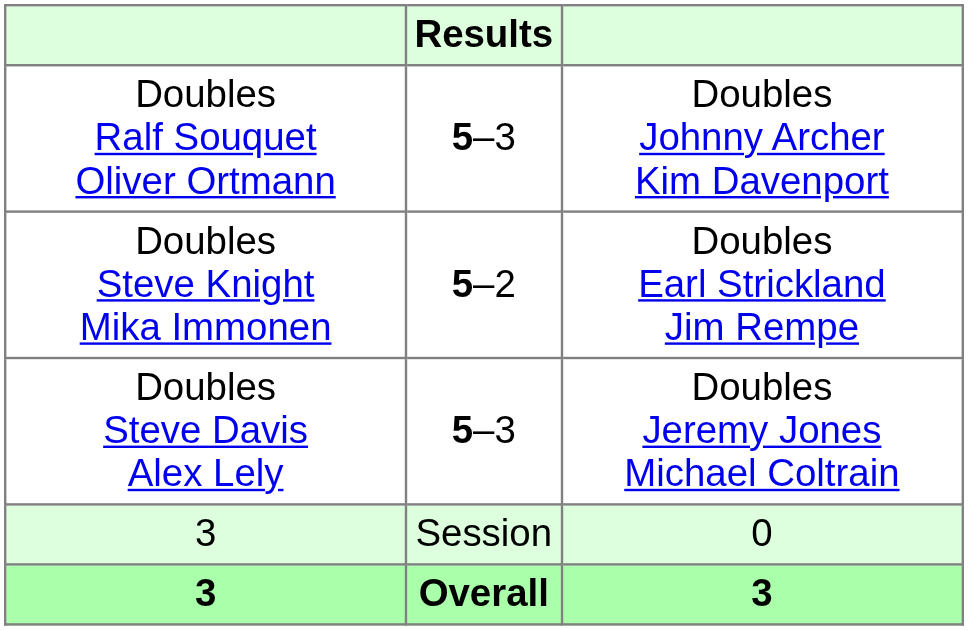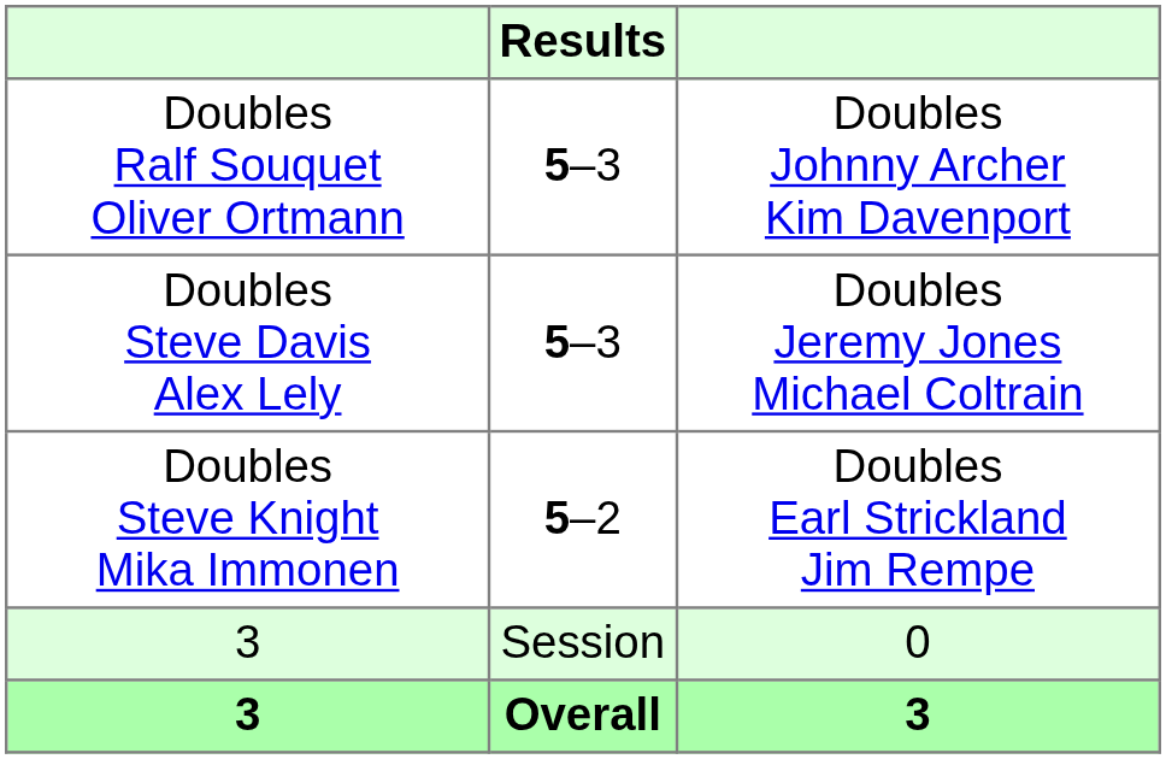 <table border="1" cellpadding="3" style="border-collapse: collapse;">
 <tr bgcolor="#ddffdd">
 <th width="160"></th>
 <th>Results</th>
 <th width="160"></th>
 </tr>
 <tr>
 <td align="center">Doubles<br><a href='#'>Ralf Souquet</a><br><a href='#'>Oliver Ortmann</a></td>
 <td align="center"><strong>5</strong>–3</td>
 <td align="center">Doubles<br><a href='#'>Johnny Archer</a><br><a href='#'>Kim Davenport</a></td>
 </tr>
 <tr>
+<td align="center">Doubles<br><a href='#'>Steve Davis</a><br><a href='#'>Alex Lely</a></td>
+<td align="center"><strong>5</strong>–3</td>
+<td align="center">Doubles<br><a href='#'>Jeremy Jones</a><br><a href='#'>Michael Coltrain</a></td>
+</tr>
+<tr>
 <td align="center">Doubles<br><a href='#'>Steve Knight</a><br><a href='#'>Mika Immonen</a></td>
 <td align="center"><strong>5</strong>–2</td>
 <td align="center">Doubles<br><a href='#'>Earl Strickland</a><br><a href='#'>Jim Rempe</a></td>
-</tr>
-<tr>
-<td align="center">Doubles<br><a href='#'>Steve Davis</a><br><a href='#'>Alex Lely</a></td>
-<td align="center"><strong>5</strong>–3</td>
-<td align="center">Doubles<br><a href='#'>Jeremy Jones</a><br><a href='#'>Michael Coltrain</a></td>
 </tr>
 <tr bgcolor="#ddffdd">
 <td align="center">3</td>
 <td align="center">Session</td>
 <td align="center">0</td>
 </tr>
 <tr bgcolor="#aaffaa">
 <th align="center">3</th>
 <th align="center">Overall</th>
 <th align="center">3</th>
 </tr>
 </table>
